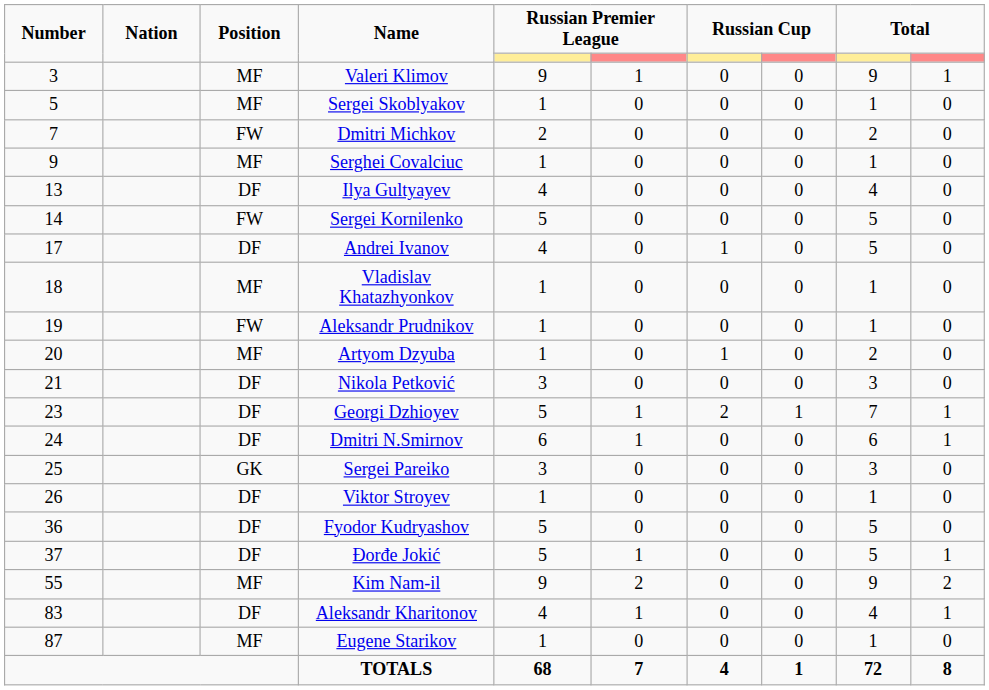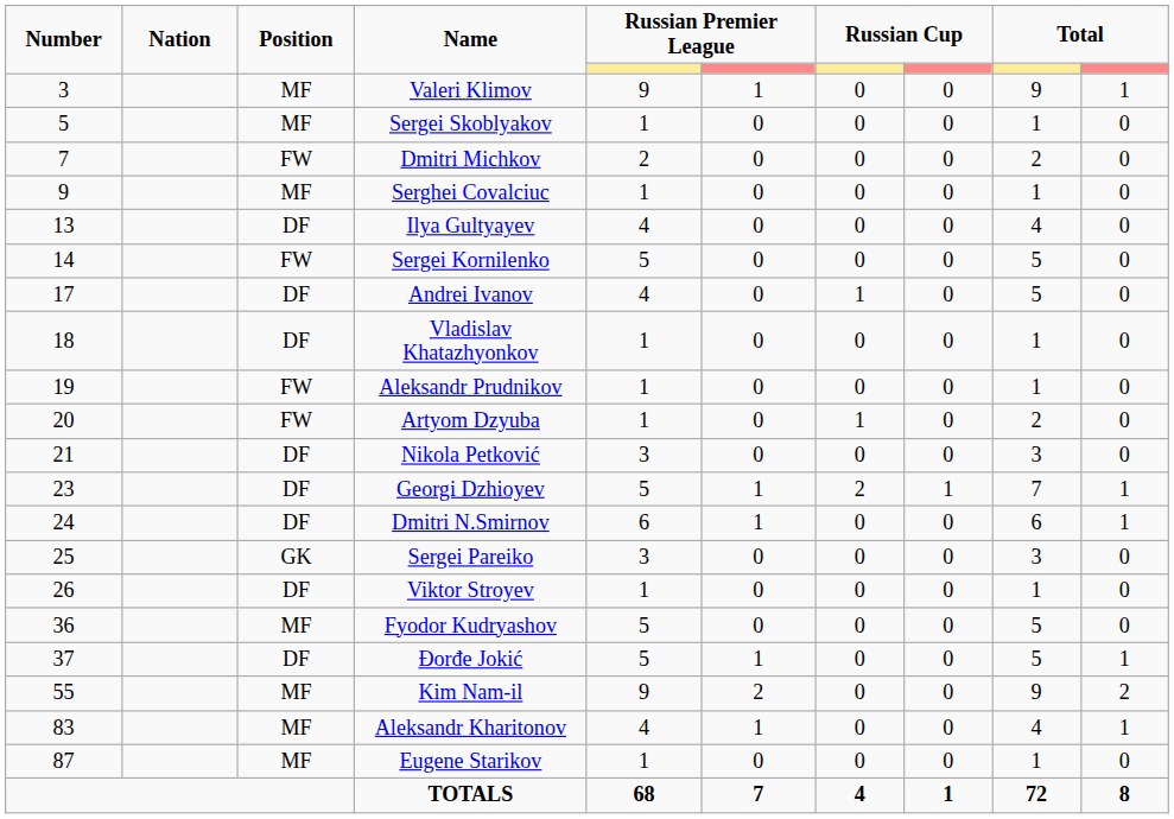 <table class="wikitable" style="font-size: 100%; text-align: center;">
 <tr>
 <td rowspan="2" width="10%" align="center"><strong>Number</strong></td>
 <td rowspan="2" width="10%" align="center"><strong>Nation</strong></td>
 <td rowspan="2" width="10%" align="center"><strong>Position</strong></td>
 <td rowspan="2" width="20%" align="center"><strong>Name</strong></td>
 <td colspan="2" align="center"><strong>Russian Premier League</strong></td>
 <td colspan="2" align="center"><strong>Russian Cup</strong></td>
 <td colspan="2" align="center"><strong>Total</strong></td>
 </tr>
 <tr>
 <th width=80 style="background: #FFEE99"></th>
 <th width=80 style="background: #FF8888"></th>
 <th width=60 style="background: #FFEE99"></th>
 <th width=60 style="background: #FF8888"></th>
 <th width=60 style="background: #FFEE99"></th>
 <th width=60 style="background: #FF8888"></th>
 </tr>
 <tr>
 <td>3</td>
 <td></td>
 <td>MF</td>
 <td><a href='#'>Valeri Klimov</a></td>
 <td>9</td>
 <td>1</td>
 <td>0</td>
 <td>0</td>
 <td>9</td>
 <td>1</td>
 </tr>
 <tr>
 <td>5</td>
 <td></td>
 <td>MF</td>
 <td><a href='#'>Sergei Skoblyakov</a></td>
 <td>1</td>
 <td>0</td>
 <td>0</td>
 <td>0</td>
 <td>1</td>
 <td>0</td>
 </tr>
 <tr>
 <td>7</td>
 <td></td>
 <td>FW</td>
 <td><a href='#'>Dmitri Michkov</a></td>
 <td>2</td>
 <td>0</td>
 <td>0</td>
 <td>0</td>
 <td>2</td>
 <td>0</td>
 </tr>
 <tr>
 <td>9</td>
 <td></td>
 <td>MF</td>
 <td><a href='#'>Serghei Covalciuc</a></td>
 <td>1</td>
 <td>0</td>
 <td>0</td>
 <td>0</td>
 <td>1</td>
 <td>0</td>
 </tr>
 <tr>
 <td>13</td>
 <td></td>
 <td>DF</td>
 <td><a href='#'>Ilya Gultyayev</a></td>
 <td>4</td>
 <td>0</td>
 <td>0</td>
 <td>0</td>
 <td>4</td>
 <td>0</td>
 </tr>
 <tr>
 <td>14</td>
 <td></td>
 <td>FW</td>
 <td><a href='#'>Sergei Kornilenko</a></td>
 <td>5</td>
 <td>0</td>
 <td>0</td>
 <td>0</td>
 <td>5</td>
 <td>0</td>
 </tr>
 <tr>
 <td>17</td>
 <td></td>
 <td>DF</td>
 <td><a href='#'>Andrei Ivanov</a></td>
 <td>4</td>
 <td>0</td>
 <td>1</td>
 <td>0</td>
 <td>5</td>
 <td>0</td>
 </tr>
 <tr>
 <td>18</td>
 <td></td>
-<td>MF</td>
+<td>DF</td>
 <td><a href='#'>Vladislav Khatazhyonkov</a></td>
 <td>1</td>
 <td>0</td>
 <td>0</td>
 <td>0</td>
 <td>1</td>
 <td>0</td>
 </tr>
 <tr>
 <td>19</td>
 <td></td>
 <td>FW</td>
 <td><a href='#'>Aleksandr Prudnikov</a></td>
 <td>1</td>
 <td>0</td>
 <td>0</td>
 <td>0</td>
 <td>1</td>
 <td>0</td>
 </tr>
 <tr>
 <td>20</td>
 <td></td>
-<td>MF</td>
+<td>FW</td>
 <td><a href='#'>Artyom Dzyuba</a></td>
 <td>1</td>
 <td>0</td>
 <td>1</td>
 <td>0</td>
 <td>2</td>
 <td>0</td>
 </tr>
 <tr>
 <td>21</td>
 <td></td>
 <td>DF</td>
 <td><a href='#'>Nikola Petković</a></td>
 <td>3</td>
 <td>0</td>
 <td>0</td>
 <td>0</td>
 <td>3</td>
 <td>0</td>
 </tr>
 <tr>
 <td>23</td>
 <td></td>
 <td>DF</td>
 <td><a href='#'>Georgi Dzhioyev</a></td>
 <td>5</td>
 <td>1</td>
 <td>2</td>
 <td>1</td>
 <td>7</td>
 <td>1</td>
 </tr>
 <tr>
 <td>24</td>
 <td></td>
 <td>DF</td>
 <td><a href='#'>Dmitri N.Smirnov</a></td>
 <td>6</td>
 <td>1</td>
 <td>0</td>
 <td>0</td>
 <td>6</td>
 <td>1</td>
 </tr>
 <tr>
 <td>25</td>
 <td></td>
 <td>GK</td>
 <td><a href='#'>Sergei Pareiko</a></td>
 <td>3</td>
 <td>0</td>
 <td>0</td>
 <td>0</td>
 <td>3</td>
 <td>0</td>
 </tr>
 <tr>
 <td>26</td>
 <td></td>
 <td>DF</td>
 <td><a href='#'>Viktor Stroyev</a></td>
 <td>1</td>
 <td>0</td>
 <td>0</td>
 <td>0</td>
 <td>1</td>
 <td>0</td>
 </tr>
 <tr>
 <td>36</td>
 <td></td>
-<td>DF</td>
+<td>MF</td>
 <td><a href='#'>Fyodor Kudryashov</a></td>
 <td>5</td>
 <td>0</td>
 <td>0</td>
 <td>0</td>
 <td>5</td>
 <td>0</td>
 </tr>
 <tr>
 <td>37</td>
 <td></td>
 <td>DF</td>
 <td><a href='#'>Đorđe Jokić</a></td>
 <td>5</td>
 <td>1</td>
 <td>0</td>
 <td>0</td>
 <td>5</td>
 <td>1</td>
 </tr>
 <tr>
 <td>55</td>
 <td></td>
 <td>MF</td>
 <td><a href='#'>Kim Nam-il</a></td>
 <td>9</td>
 <td>2</td>
 <td>0</td>
 <td>0</td>
 <td>9</td>
 <td>2</td>
 </tr>
 <tr>
 <td>83</td>
 <td></td>
-<td>DF</td>
+<td>MF</td>
 <td><a href='#'>Aleksandr Kharitonov</a></td>
 <td>4</td>
 <td>1</td>
 <td>0</td>
 <td>0</td>
 <td>4</td>
 <td>1</td>
 </tr>
 <tr>
 <td>87</td>
 <td></td>
 <td>MF</td>
 <td><a href='#'>Eugene Starikov</a></td>
 <td>1</td>
 <td>0</td>
 <td>0</td>
 <td>0</td>
 <td>1</td>
 <td>0</td>
 </tr>
 <tr>
 <td colspan="3"></td>
 <td><strong>TOTALS</strong></td>
 <td><strong>68</strong></td>
 <td><strong>7</strong></td>
 <td><strong>4</strong></td>
 <td><strong>1</strong></td>
 <td><strong>72</strong></td>
 <td><strong>8</strong></td>
 </tr>
 </table>
